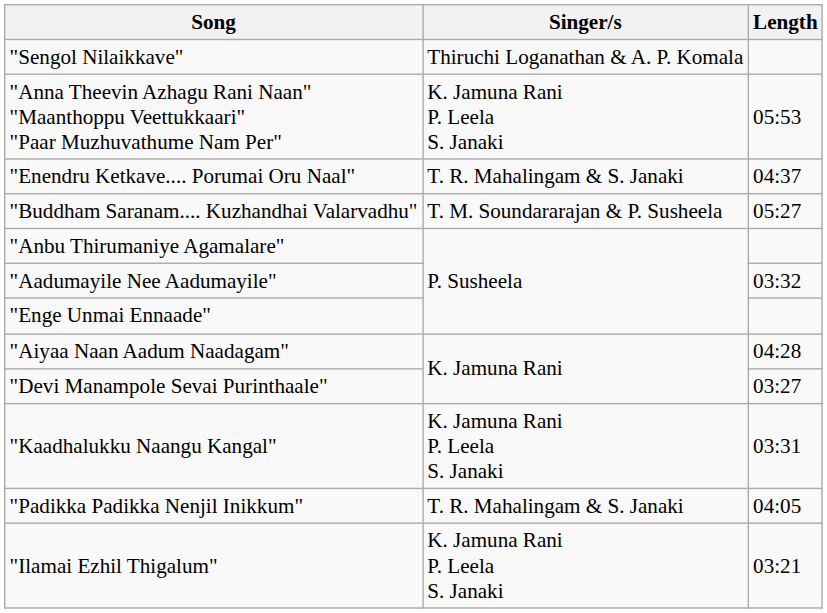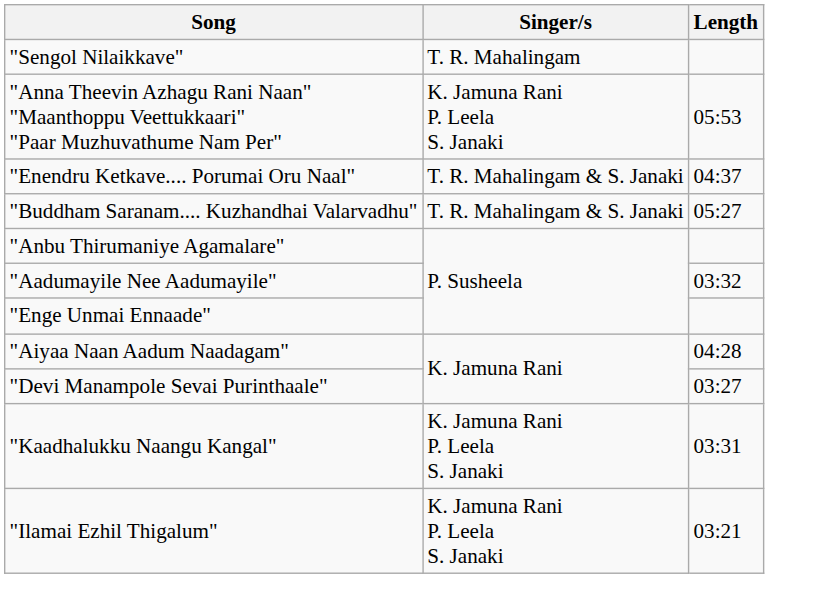 <table class="wikitable" style="font-size:95%;">
 <tr>
 <th>Song</th>
 <th>Singer/s</th>
 <th>Length</th>
 </tr>
 <tr>
 <td>"Sengol Nilaikkave"</td>
-<td>Thiruchi Loganathan & A. P. Komala</td>
+<td>T. R. Mahalingam</td>
 <td></td>
 </tr>
 <tr>
 <td>"Anna Theevin Azhagu Rani Naan"<br>"Maanthoppu Veettukkaari"<br>"Paar Muzhuvathume Nam Per"</td>
 <td>K. Jamuna Rani<br>P. Leela<br>S. Janaki</td>
 <td>05:53</td>
 </tr>
 <tr>
 <td>"Enendru Ketkave.... Porumai Oru Naal"</td>
 <td>T. R. Mahalingam & S. Janaki</td>
 <td>04:37</td>
 </tr>
 <tr>
 <td>"Buddham Saranam.... Kuzhandhai Valarvadhu"</td>
-<td>T. M. Soundararajan & P. Susheela</td>
+<td>T. R. Mahalingam & S. Janaki</td>
 <td>05:27</td>
 </tr>
 <tr>
 <td>"Anbu Thirumaniye Agamalare"</td>
 <td rowspan=3>P. Susheela</td>
 <td></td>
 </tr>
 <tr>
 <td>"Aadumayile Nee Aadumayile"</td>
 <td>03:32</td>
 </tr>
 <tr>
 <td>"Enge Unmai Ennaade"</td>
 <td></td>
 </tr>
 <tr>
 <td>"Aiyaa Naan Aadum Naadagam"</td>
 <td rowspan=2>K. Jamuna Rani</td>
 <td>04:28</td>
 </tr>
 <tr>
 <td>"Devi Manampole Sevai Purinthaale"</td>
 <td>03:27</td>
 </tr>
 <tr>
 <td>"Kaadhalukku Naangu Kangal"</td>
 <td>K. Jamuna Rani<br>P. Leela<br>S. Janaki</td>
 <td>03:31</td>
 </tr>
 <tr>
-<td>"Padikka Padikka Nenjil Inikkum"</td>
-<td>T. R. Mahalingam & S. Janaki</td>
-<td>04:05</td>
-</tr>
-<tr>
 <td>"Ilamai Ezhil Thigalum"</td>
 <td>K. Jamuna Rani<br>P. Leela<br>S. Janaki</td>
 <td>03:21</td>
 </tr>
 </table>
